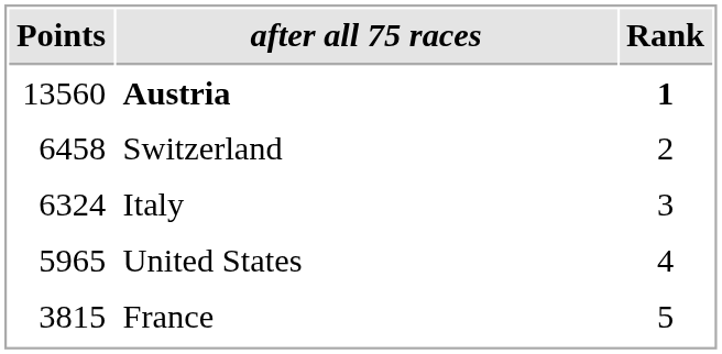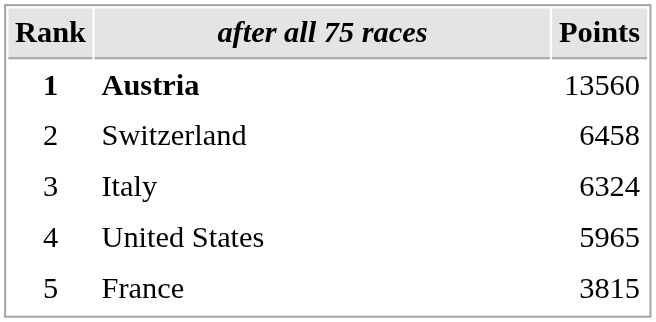 <table cellspacing="1" cellpadding="3" style="border:1px solid #AAAAAA;font-size:86%">
 <tr bgcolor="#E4E4E4">
+<th style="border-bottom:1px solid #AAAAAA" width=10>Rank</th>
+<th style="border-bottom:1px solid #AAAAAA" width=200><strong><em>after all 75 races</em></strong></th>
 <th style="border-bottom:1px solid #AAAAAA" width=20>Points</th>
-<th style="border-bottom:1px solid #AAAAAA" width=200><strong><em>after all 75 races</em></strong></th>
-<th style="border-bottom:1px solid #AAAAAA" width=10>Rank</th>
 </tr>
 <tr>
+<td align="center"><strong>1</strong></td>
+<td> <strong>Austria </strong></td>
 <td align="right">13560</td>
-<td> <strong>Austria </strong></td>
-<td align="center"><strong>1</strong></td>
 </tr>
 <tr>
+<td align="center">2</td>
+<td> Switzerland</td>
 <td align="right">6458</td>
-<td> Switzerland</td>
-<td align="center">2</td>
 </tr>
 <tr>
+<td align="center">3</td>
+<td> Italy</td>
 <td align="right">6324</td>
-<td> Italy</td>
-<td align="center">3</td>
 </tr>
 <tr>
+<td align="center">4</td>
+<td> United States</td>
 <td align="right">5965</td>
-<td> United States</td>
-<td align="center">4</td>
 </tr>
 <tr>
+<td align="center">5</td>
+<td> France</td>
 <td align="right">3815</td>
-<td> France</td>
-<td align="center">5</td>
 </tr>
 </table>
